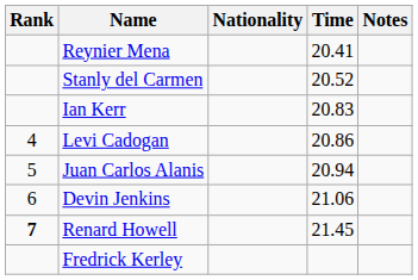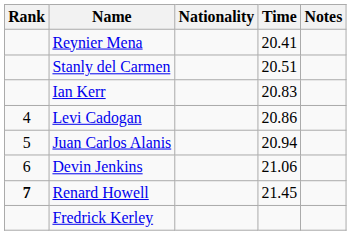 <table class="wikitable sortable" style="text-align:center">
 <tr>
 <th>Rank</th>
 <th>Name</th>
 <th>Nationality</th>
 <th>Time</th>
 <th>Notes</th>
 </tr>
 <tr>
 <td></td>
 <td align=left><a href='#'>Reynier Mena</a></td>
 <td align=left></td>
 <td>20.41</td>
 <td></td>
 </tr>
 <tr>
 <td></td>
 <td align=left><a href='#'>Stanly del Carmen</a></td>
 <td align=left></td>
-<td>20.52</td>
+<td>20.51</td>
 <td></td>
 </tr>
 <tr>
 <td></td>
 <td align=left><a href='#'>Ian Kerr</a></td>
 <td align=left></td>
 <td>20.83</td>
 <td></td>
 </tr>
 <tr>
 <td>4</td>
 <td align=left><a href='#'>Levi Cadogan</a></td>
 <td align=left></td>
 <td>20.86</td>
 <td></td>
 </tr>
 <tr>
 <td>5</td>
 <td align=left><a href='#'>Juan Carlos Alanis</a></td>
 <td align=left></td>
 <td>20.94</td>
 <td></td>
 </tr>
 <tr>
 <td>6</td>
 <td align=left><a href='#'>Devin Jenkins</a></td>
 <td align=left></td>
 <td>21.06</td>
 <td></td>
 </tr>
 <tr>
 <td><strong>7</strong></td>
 <td align=left><a href='#'>Renard Howell</a></td>
 <td align=left></td>
 <td>21.45</td>
 <td></td>
 </tr>
 <tr>
 <td></td>
 <td align=left><a href='#'>Fredrick Kerley</a></td>
 <td align=left></td>
 <td></td>
 <td></td>
 </tr>
 </table>
